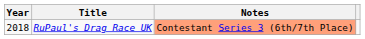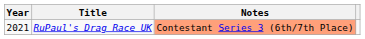 <table class="wikitable plainrowheaders sortable">
 <tr As themself>
 <th scope="col">Year</th>
 <th scope="col">Title</th>
 <th scope="col">Notes</th>
 <th scope="col"></th>
 </tr>
 <tr>
-<td>2018</td>
+<td>2021</td>
 <td><em><a href='#'>RuPaul's Drag Race UK</a></em></td>
 <td style="background: lightsalmon;">Contestant <a href='#'>Series 3</a> (6th/7th Place)</td>
 <td></td>
 </tr>
 </table>
